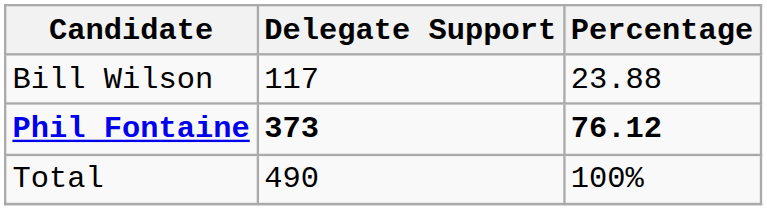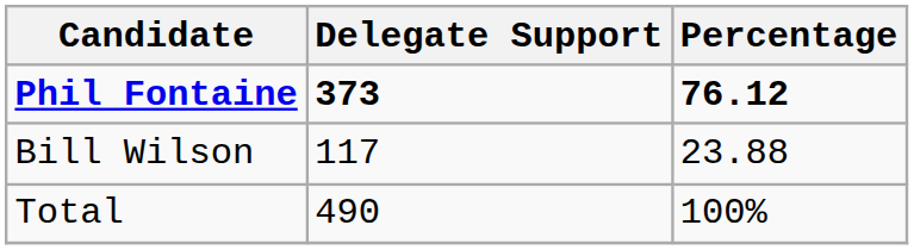 <table class="wikitable">
 <tr>
 <th>Candidate</th>
 <th>Delegate Support</th>
 <th>Percentage</th>
 </tr>
 <tr>
+<td><strong><a href='#'>Phil Fontaine</a></strong></td>
+<td><strong>373</strong></td>
+<td><strong>76.12</strong></td>
+</tr>
+<tr>
 <td>Bill Wilson</td>
 <td>117</td>
 <td>23.88</td>
-</tr>
-<tr>
-<td><strong><a href='#'>Phil Fontaine</a></strong></td>
-<td><strong>373</strong></td>
-<td><strong>76.12</strong></td>
 </tr>
 <tr>
 <td>Total</td>
 <td>490</td>
 <td>100%</td>
 </tr>
 <tr>
 </tr>
 </table>
